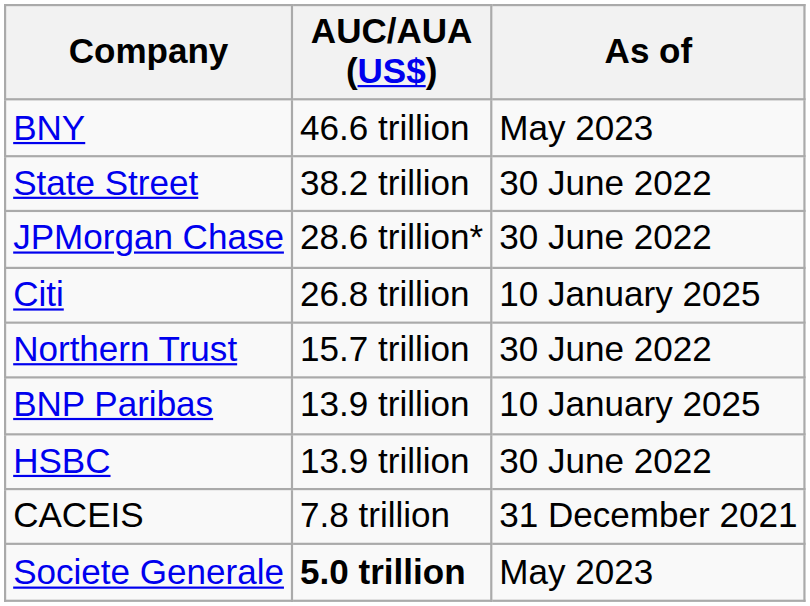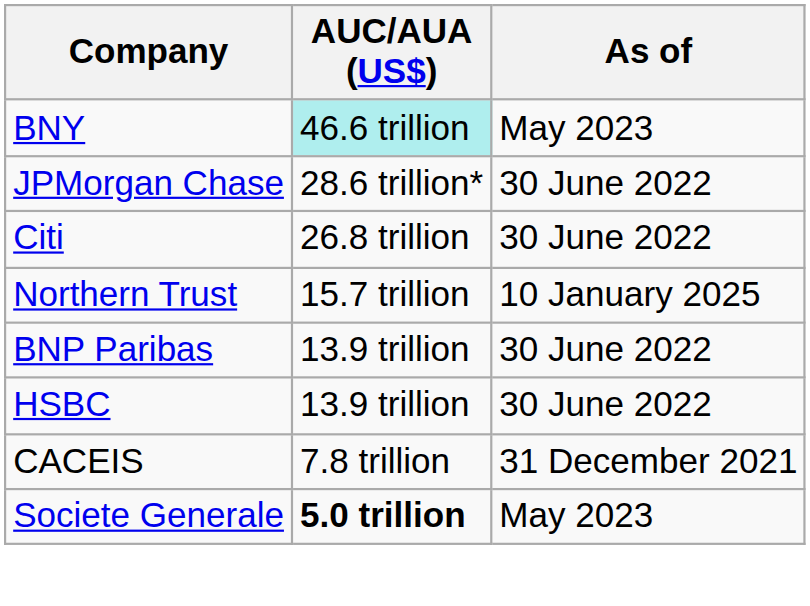 <table class="wikitable sortable">
 <tr>
 <th>Company</th>
 <th>AUC/AUA <br>(<a href='#'>US$</a>)</th>
 <th>As of</th>
 </tr>
 <tr>
 <td> <a href='#'>BNY</a></td>
-<td>46.6 trillion</td>
+<td style="background: paleturquoise;">46.6 trillion</td>
 <td>May 2023</td>
-</tr>
-<tr>
-<td> <a href='#'>State Street</a></td>
-<td>38.2 trillion</td>
-<td>30 June 2022</td>
 </tr>
 <tr>
 <td> <a href='#'>JPMorgan Chase</a></td>
 <td>28.6 trillion*</td>
 <td>30 June 2022</td>
 </tr>
 <tr>
 <td> <a href='#'>Citi</a></td>
 <td>26.8 trillion</td>
-<td>10 January 2025</td>
+<td>30 June 2022</td>
 </tr>
 <tr>
 <td> <a href='#'>Northern Trust</a></td>
 <td>15.7 trillion</td>
-<td>30 June 2022</td>
+<td>10 January 2025</td>
 </tr>
 <tr>
 <td> <a href='#'>BNP Paribas</a></td>
 <td>13.9 trillion</td>
-<td>10 January 2025</td>
+<td>30 June 2022</td>
 </tr>
 <tr>
 <td> <a href='#'>HSBC</a></td>
 <td>13.9 trillion</td>
 <td>30 June 2022</td>
 </tr>
 <tr>
 <td> CACEIS</td>
 <td>7.8 trillion</td>
 <td>31 December 2021</td>
 </tr>
 <tr>
 <td> <a href='#'>Societe Generale</a></td>
 <td><strong>5.0 trillion</strong></td>
 <td>May 2023</td>
 </tr>
 </table>
